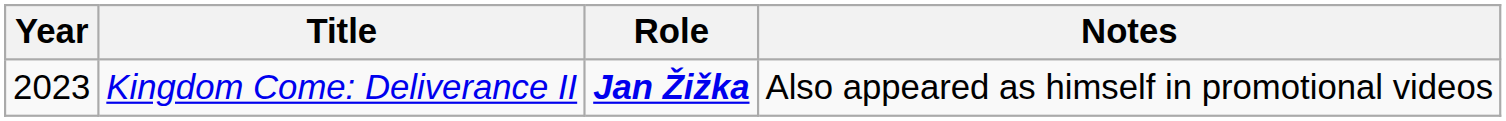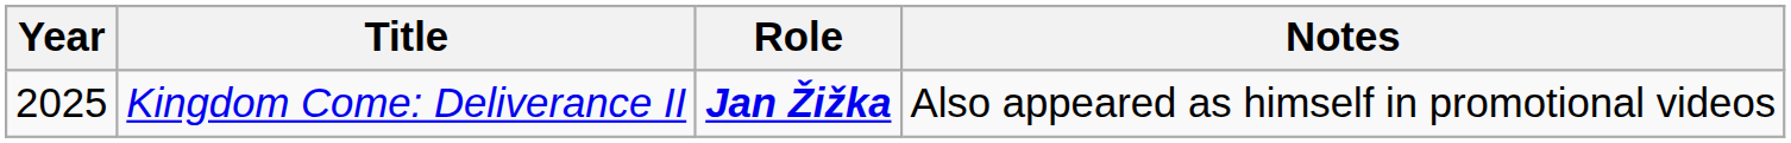 <table class="wikitable sortable">
 <tr>
 <th>Year</th>
 <th>Title</th>
 <th>Role</th>
 <th class="unsortable">Notes</th>
 </tr>
 <tr>
-<td>2023</td>
+<td>2025</td>
 <td><em><a href='#'>Kingdom Come: Deliverance II</a></em></td>
 <td><strong><em><a href='#'>Jan Žižka</a></em></strong></td>
 <td>Also appeared as himself in promotional videos</td>
 </tr>
 </table>
